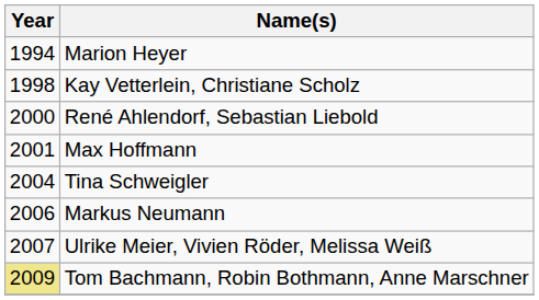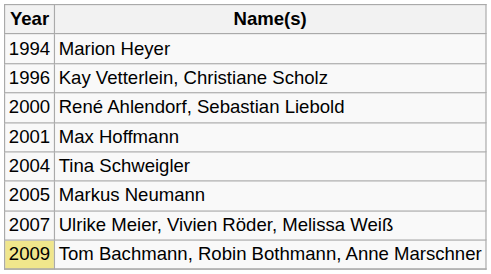 <table class="wikitable sortable">
 <tr>
 <th>Year</th>
 <th class="unsortable">Name(s)</th>
 </tr>
 <tr>
 <td>1994</td>
 <td>Marion Heyer</td>
 </tr>
 <tr>
-<td>1998</td>
+<td>1996</td>
 <td>Kay Vetterlein, Christiane Scholz</td>
 </tr>
 <tr>
 <td>2000</td>
 <td>René Ahlendorf, Sebastian Liebold</td>
 </tr>
 <tr>
 <td>2001</td>
 <td>Max Hoffmann</td>
 </tr>
 <tr>
 <td>2004</td>
 <td>Tina Schweigler</td>
 </tr>
 <tr>
-<td>2006</td>
+<td>2005</td>
 <td>Markus Neumann</td>
 </tr>
 <tr>
 <td>2007</td>
 <td>Ulrike Meier, Vivien Röder, Melissa Weiß</td>
 </tr>
 <tr>
 <td style="background: khaki;">2009</td>
 <td>Tom Bachmann, Robin Bothmann, Anne Marschner</td>
 </tr>
 <tr 2021|| M.A.R.I.A.>
 </tr>
 </table>
